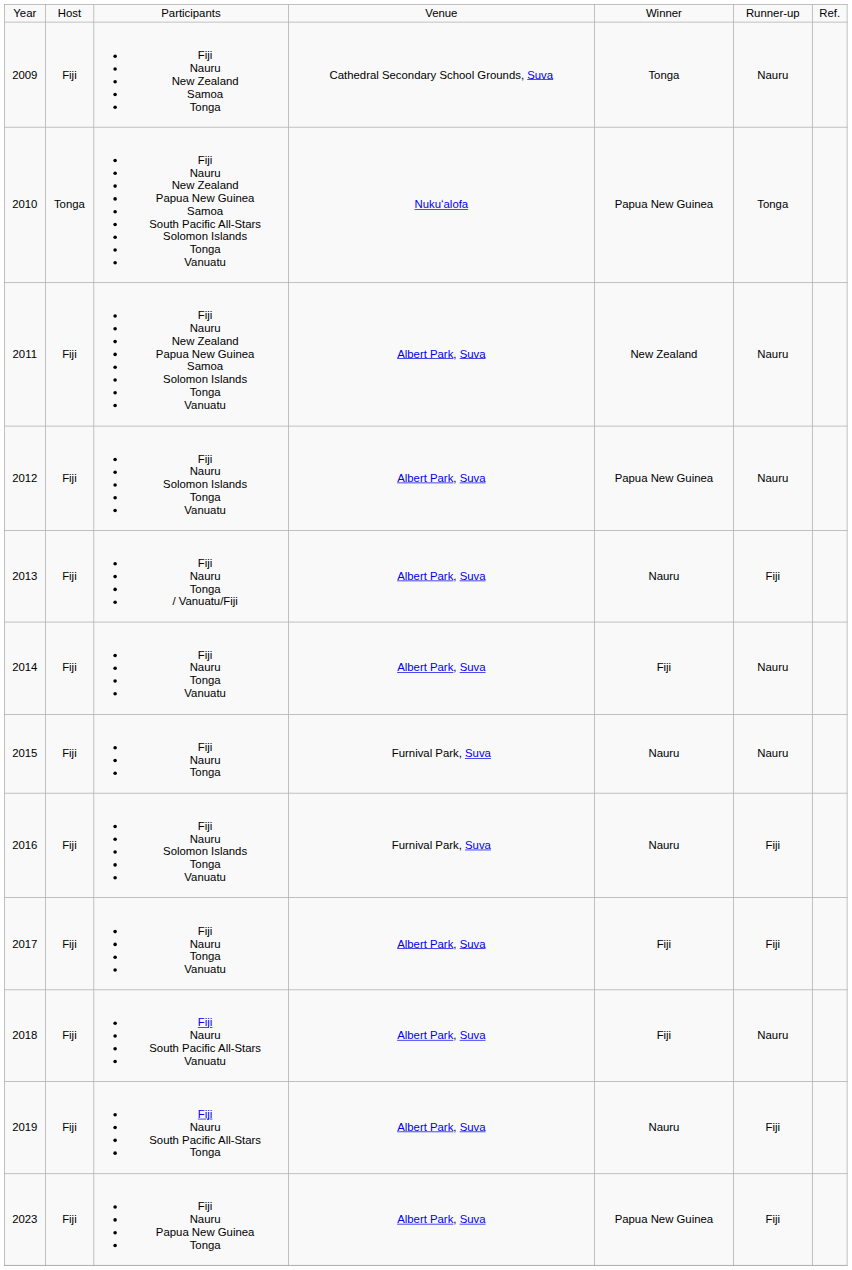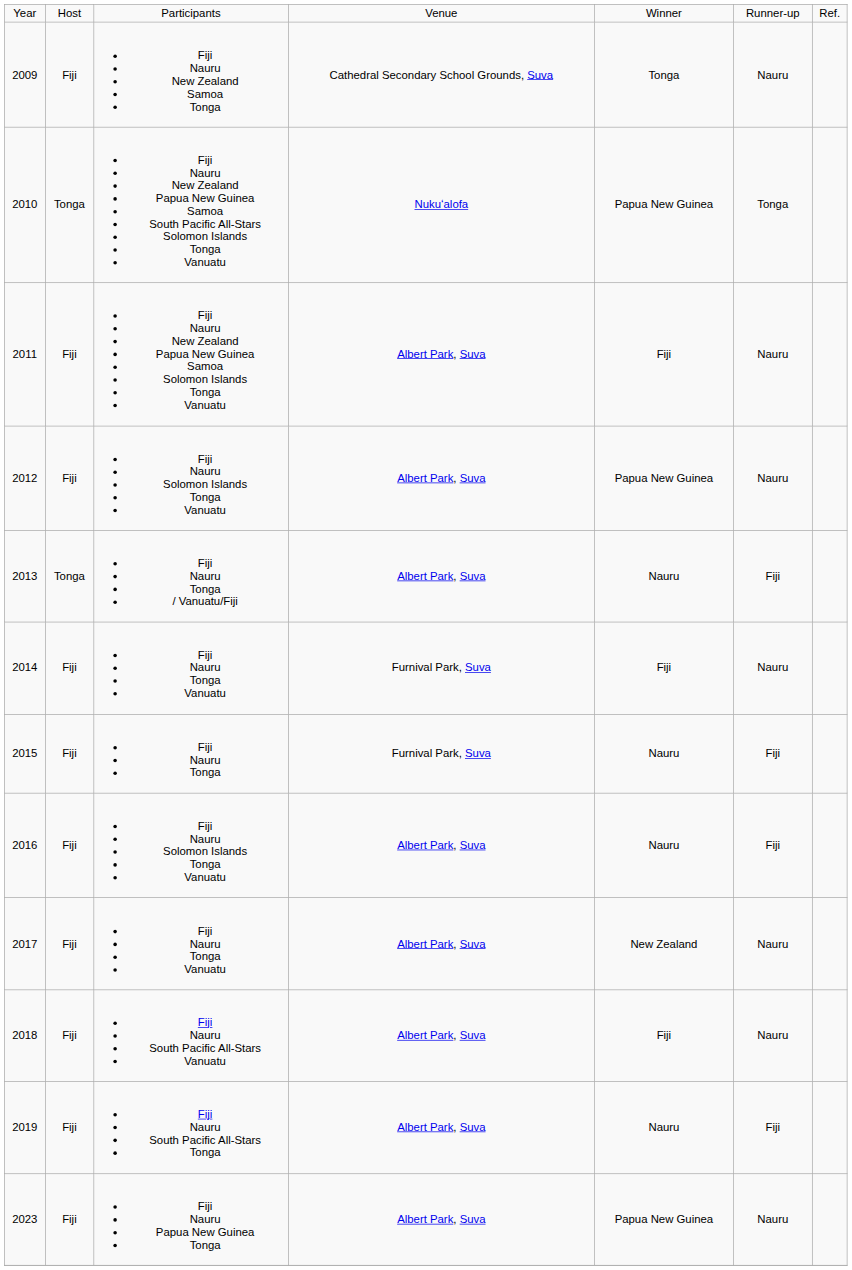 <table class="wikitable" style="width:75%; text-align: center;">
 <tr>
 <td>Year</td>
 <td>Host</td>
 <td>Participants</td>
 <td>Venue</td>
 <td>Winner</td>
 <td>Runner-up</td>
 <td>Ref.</td>
 </tr>
 <tr>
 <td>2009</td>
 <td> Fiji</td>
 <td><br><ul><li> Fiji</li><li> Nauru</li><li> New Zealand</li><li> Samoa</li><li> Tonga</li></ul></td>
 <td>Cathedral Secondary School Grounds, <a href='#'>Suva</a></td>
 <td> Tonga</td>
 <td> Nauru</td>
 <td></td>
 </tr>
 <tr>
 <td>2010</td>
 <td> Tonga</td>
 <td><br><ul><li> Fiji</li><li> Nauru</li><li> New Zealand</li><li> Papua New Guinea</li><li> Samoa</li><li>South Pacific All-Stars</li><li> Solomon Islands</li><li> Tonga</li><li> Vanuatu</li></ul></td>
 <td><a href='#'>Nukuʻalofa</a></td>
 <td> Papua New Guinea</td>
 <td> Tonga</td>
 <td></td>
 </tr>
 <tr>
 <td>2011</td>
 <td> Fiji</td>
 <td><br><ul><li> Fiji</li><li> Nauru</li><li> New Zealand</li><li> Papua New Guinea</li><li> Samoa</li><li> Solomon Islands</li><li> Tonga</li><li> Vanuatu</li></ul></td>
 <td><a href='#'>Albert Park</a>, <a href='#'>Suva</a></td>
-<td> New Zealand</td>
+<td> Fiji</td>
 <td> Nauru</td>
 <td></td>
 </tr>
 <tr>
 <td>2012</td>
 <td> Fiji</td>
 <td><br><ul><li> Fiji</li><li> Nauru</li><li> Solomon Islands</li><li> Tonga</li><li> Vanuatu</li></ul></td>
 <td><a href='#'>Albert Park</a>, <a href='#'>Suva</a></td>
 <td> Papua New Guinea</td>
 <td> Nauru</td>
 <td></td>
 </tr>
 <tr>
 <td>2013</td>
-<td> Fiji</td>
+<td> Tonga</td>
 <td><br><ul><li> Fiji</li><li> Nauru</li><li> Tonga</li><li>/ Vanuatu/Fiji</li></ul></td>
 <td><a href='#'>Albert Park</a>, <a href='#'>Suva</a></td>
 <td> Nauru</td>
 <td> Fiji</td>
 <td></td>
 </tr>
 <tr>
 <td>2014</td>
 <td> Fiji</td>
 <td><br><ul><li> Fiji</li><li> Nauru</li><li> Tonga</li><li> Vanuatu</li></ul></td>
-<td><a href='#'>Albert Park</a>, <a href='#'>Suva</a></td>
+<td>Furnival Park, <a href='#'>Suva</a></td>
 <td> Fiji</td>
 <td> Nauru</td>
 <td></td>
 </tr>
 <tr>
 <td>2015</td>
 <td> Fiji</td>
 <td><br><ul><li> Fiji</li><li> Nauru</li><li> Tonga</li></ul></td>
 <td>Furnival Park, <a href='#'>Suva</a></td>
 <td> Nauru</td>
-<td> Nauru</td>
+<td> Fiji</td>
 <td></td>
 </tr>
 <tr>
 <td>2016</td>
 <td> Fiji</td>
 <td><br><ul><li> Fiji</li><li> Nauru</li><li> Solomon Islands</li><li> Tonga</li><li> Vanuatu</li></ul></td>
-<td>Furnival Park, <a href='#'>Suva</a></td>
+<td><a href='#'>Albert Park</a>, <a href='#'>Suva</a></td>
 <td> Nauru</td>
 <td> Fiji</td>
 <td></td>
 </tr>
 <tr>
 <td>2017</td>
 <td> Fiji</td>
 <td><br><ul><li> Fiji</li><li> Nauru</li><li> Tonga</li><li> Vanuatu</li></ul></td>
 <td><a href='#'>Albert Park</a>, <a href='#'>Suva</a></td>
-<td> Fiji</td>
-<td> Fiji</td>
+<td> New Zealand</td>
+<td> Nauru</td>
 <td></td>
 </tr>
 <tr>
 <td>2018</td>
 <td> Fiji</td>
 <td><br><ul><li> <a href='#'>Fiji</a></li><li> Nauru</li><li>South Pacific All-Stars</li><li> Vanuatu</li></ul></td>
 <td><a href='#'>Albert Park</a>, <a href='#'>Suva</a></td>
 <td> Fiji</td>
 <td> Nauru</td>
 <td></td>
 </tr>
 <tr>
 <td>2019</td>
 <td> Fiji</td>
 <td><br><ul><li> <a href='#'>Fiji</a></li><li> Nauru</li><li>South Pacific All-Stars</li><li> Tonga</li></ul></td>
 <td><a href='#'>Albert Park</a>, <a href='#'>Suva</a></td>
 <td> Nauru</td>
 <td> Fiji</td>
 <td></td>
 </tr>
 <tr>
 <td>2023</td>
 <td> Fiji</td>
 <td><br><ul><li> Fiji</li><li> Nauru</li><li> Papua New Guinea</li><li> Tonga</li></ul></td>
 <td><a href='#'>Albert Park</a>, <a href='#'>Suva</a></td>
 <td> Papua New Guinea</td>
-<td> Fiji</td>
+<td> Nauru</td>
 <td></td>
 </tr>
 <tr>
 </tr>
 </table>
